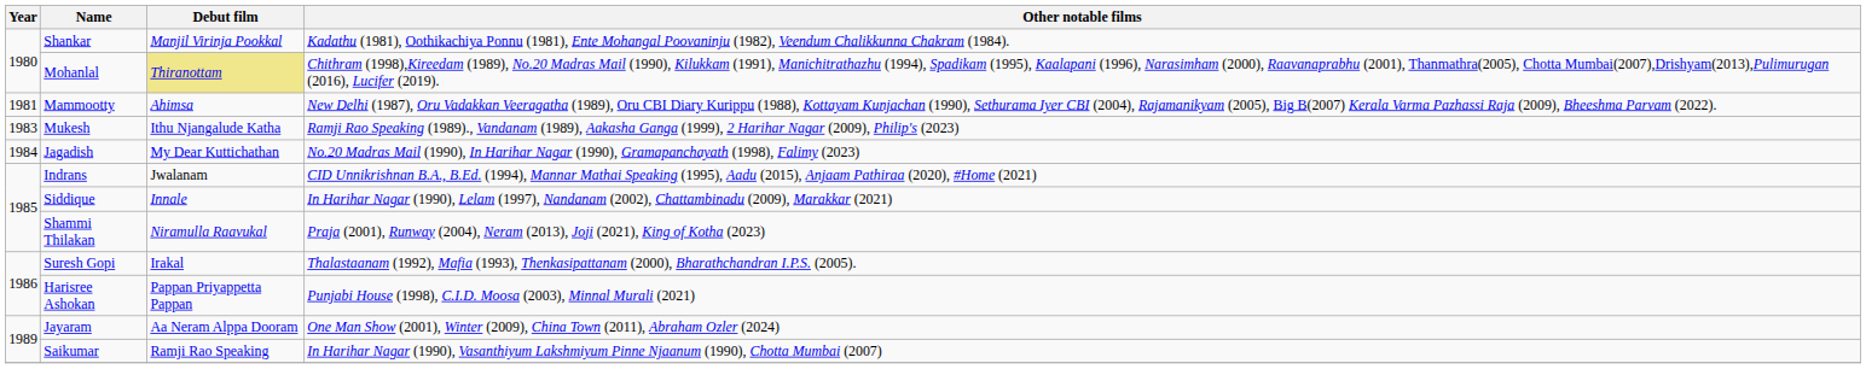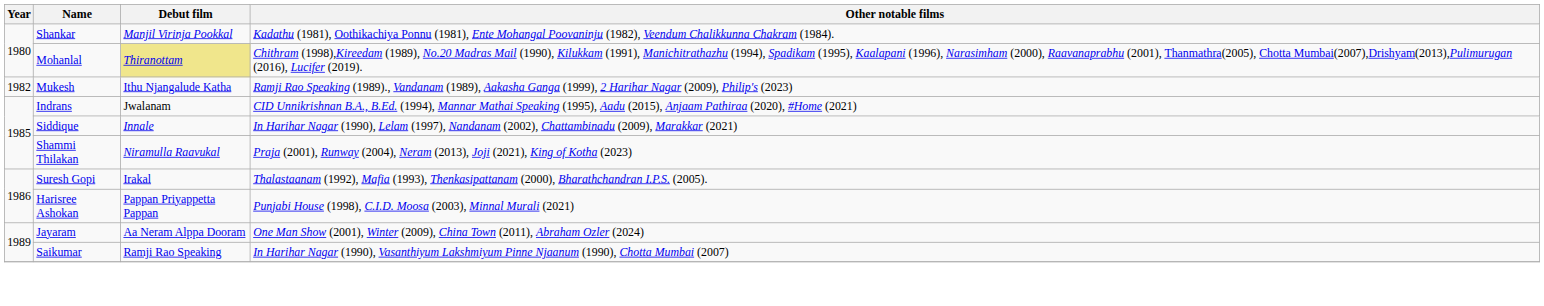 <table class="wikitable sortable" style="font-size:95%;">
 <tr>
 <th>Year</th>
 <th>Name</th>
 <th>Debut film</th>
 <th class=unsortable>Other notable films</th>
 </tr>
 <tr>
 <td rowspan="2">1980</td>
 <td><a href='#'>Shankar</a></td>
 <td><em><a href='#'>Manjil Virinja Pookkal</a></em></td>
 <td><em><a href='#'>Kadathu</a></em> (1981), <a href='#'>Oothikachiya Ponnu</a> (1981), <em><a href='#'>Ente Mohangal Poovaninju</a></em> (1982), <em><a href='#'>Veendum Chalikkunna Chakram</a></em> (1984).</td>
 </tr>
 <tr>
 <td><a href='#'>Mohanlal</a></td>
 <td style="background: khaki;"><em><a href='#'>Thiranottam</a></em></td>
 <td><em><a href='#'>Chithram</a></em> (1998),<em><a href='#'>Kireedam</a></em> (1989), <em><a href='#'>No.20 Madras Mail</a></em> (1990), <em><a href='#'>Kilukkam</a></em> (1991), <em><a href='#'>Manichitrathazhu</a></em> (1994), <em><a href='#'>Spadikam</a></em> (1995), <em><a href='#'>Kaalapani</a></em> (1996), <em><a href='#'>Narasimham</a></em> (2000), <em><a href='#'>Raavanaprabhu</a></em> (2001), <a href='#'>Thanmathra</a>(2005), <a href='#'>Chotta Mumbai</a>(2007),<a href='#'>Drishyam</a>(2013),<em><a href='#'>Pulimurugan</a></em> (2016), <em><a href='#'>Lucifer</a></em> (2019).</td>
 </tr>
 <tr>
-<td>1981</td>
-<td><a href='#'>Mammootty</a></td>
-<td><em><a href='#'>Ahimsa</a></em></td>
-<td><em><a href='#'>New Delhi</a></em> (1987), <em><a href='#'>Oru Vadakkan Veeragatha</a></em> (1989), <a href='#'>Oru CBI Diary Kurippu</a> (1988), <em><a href='#'>Kottayam Kunjachan</a></em> (1990), <em><a href='#'>Sethurama Iyer CBI</a></em> (2004), <em><a href='#'>Rajamanikyam</a></em> (2005), <a href='#'>Big B</a>(2007) <em><a href='#'>Kerala Varma Pazhassi Raja</a></em> (2009), <em><a href='#'>Bheeshma Parvam</a></em> (2022).</td>
-</tr>
-<tr>
-<td>1983</td>
+<td>1982</td>
 <td><a href='#'>Mukesh</a></td>
 <td><a href='#'>Ithu Njangalude Katha</a></td>
 <td><em><a href='#'>Ramji Rao Speaking</a></em> (1989)., <em><a href='#'>Vandanam</a></em> (1989), <em><a href='#'>Aakasha Ganga</a></em> (1999), <em><a href='#'>2 Harihar Nagar</a></em> (2009), <em><a href='#'>Philip's</a></em> (2023)</td>
-</tr>
-<tr>
-<td>1984</td>
-<td><a href='#'>Jagadish</a></td>
-<td><a href='#'>My Dear Kuttichathan</a></td>
-<td><em><a href='#'>No.20 Madras Mail</a></em> (1990), <em><a href='#'>In Harihar Nagar</a></em> (1990), <em><a href='#'>Gramapanchayath</a></em> (1998), <em><a href='#'>Falimy</a></em> (2023)</td>
 </tr>
 <tr>
 <td rowspan="3">1985</td>
 <td><a href='#'>Indrans</a></td>
 <td>Jwalanam</td>
 <td><em><a href='#'>CID Unnikrishnan B.A., B.Ed.</a></em> (1994), <em><a href='#'>Mannar Mathai Speaking</a></em> (1995), <em><a href='#'>Aadu</a></em> (2015), <em><a href='#'>Anjaam Pathiraa</a></em> (2020), <em><a href='#'>#Home</a></em> (2021)</td>
 </tr>
 <tr>
 <td><a href='#'>Siddique</a></td>
 <td><em><a href='#'>Innale</a></em></td>
 <td><em><a href='#'>In Harihar Nagar</a></em> (1990), <em><a href='#'>Lelam</a></em> (1997), <em><a href='#'>Nandanam</a></em> (2002), <em><a href='#'>Chattambinadu</a></em> (2009), <em><a href='#'>Marakkar</a></em> (2021)</td>
 </tr>
 <tr>
 <td><a href='#'>Shammi Thilakan</a></td>
 <td><em><a href='#'>Niramulla Raavukal</a></em></td>
 <td><em><a href='#'>Praja</a></em> (2001), <em><a href='#'>Runway</a></em> (2004), <em><a href='#'>Neram</a></em> (2013), <em><a href='#'>Joji</a></em> (2021), <em><a href='#'>King of Kotha</a></em> (2023)</td>
 </tr>
 <tr>
 <td rowspan="2">1986</td>
 <td><a href='#'>Suresh Gopi</a></td>
 <td><a href='#'>Irakal</a></td>
 <td><em><a href='#'>Thalastaanam</a></em> (1992), <em><a href='#'>Mafia</a></em> (1993), <em><a href='#'>Thenkasipattanam</a> </em> (2000), <em><a href='#'>Bharathchandran I.P.S.</a></em> (2005).</td>
 </tr>
 <tr>
 <td><a href='#'>Harisree Ashokan</a></td>
 <td><a href='#'>Pappan Priyappetta Pappan</a></td>
 <td><em><a href='#'>Punjabi House</a></em> (1998), <em><a href='#'>C.I.D. Moosa</a></em> (2003), <em><a href='#'>Minnal Murali</a></em> (2021)</td>
 </tr>
 <tr>
 <td rowspan="2">1989</td>
 <td><a href='#'>Jayaram</a></td>
 <td><a href='#'>Aa Neram Alppa Dooram</a></td>
 <td><em><a href='#'>One Man Show</a></em> (2001), <em><a href='#'>Winter</a></em> (2009), <em><a href='#'>China Town</a></em> (2011), <em><a href='#'>Abraham Ozler</a></em> (2024)</td>
 </tr>
 <tr>
 <td><a href='#'>Saikumar</a></td>
 <td><a href='#'>Ramji Rao Speaking</a></td>
 <td><em><a href='#'>In Harihar Nagar</a></em> (1990), <em><a href='#'>Vasanthiyum Lakshmiyum Pinne Njaanum</a></em> (1990), <em><a href='#'>Chotta Mumbai</a></em> (2007)</td>
 </tr>
 <tr>
 </tr>
 </table>
